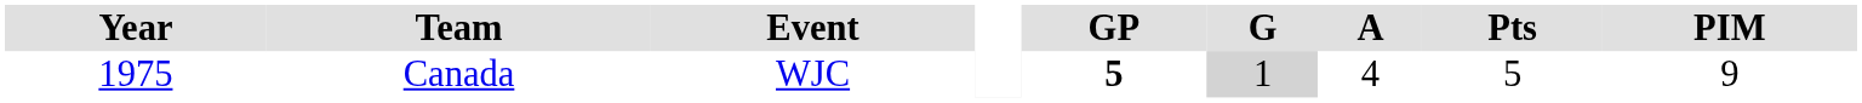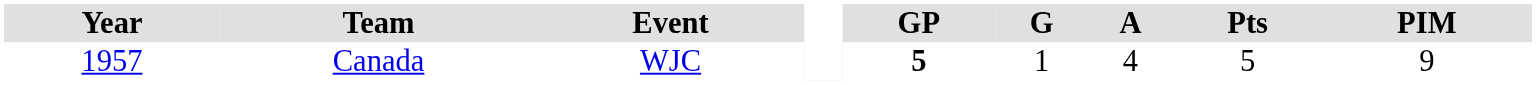 <table border="0" cellpadding="1" cellspacing="0" style="text-align:center; width:50em">
 <tr ALIGN="center" bgcolor="#e0e0e0">
 <th>Year</th>
 <th>Team</th>
 <th>Event</th>
 <th rowspan="99" bgcolor="#ffffff"> </th>
 <th>GP</th>
 <th>G</th>
 <th>A</th>
 <th>Pts</th>
 <th>PIM</th>
 </tr>
 <tr>
-<td><a href='#'>1975</a></td>
+<td><a href='#'>1957</a></td>
 <td><a href='#'>Canada</a></td>
 <td><a href='#'>WJC</a></td>
 <td><strong>5</strong></td>
-<td style="background: lightgrey;">1</td>
+<td>1</td>
 <td>4</td>
 <td>5</td>
 <td>9</td>
 </tr>
 </table>
